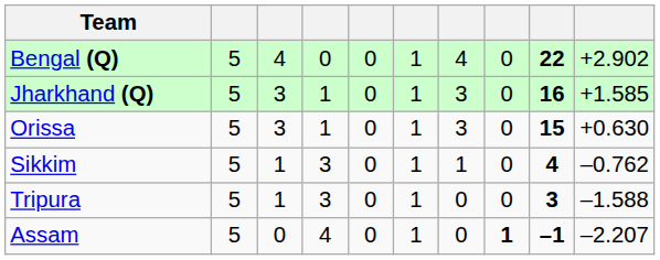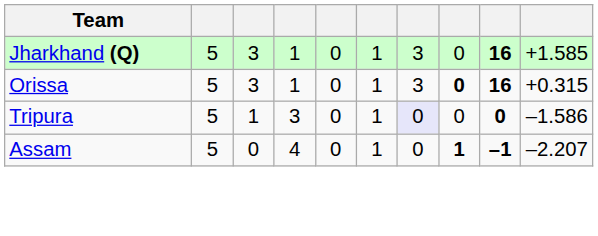 <table class="wikitable" style="text-align:center">
 <tr>
 <th style="width:140px;">Team</th>
 <th style="width:25px;"></th>
 <th style="width:25px;"></th>
 <th style="width:25px;"></th>
 <th style="width:25px;"></th>
 <th style="width:25px;"></th>
 <th style="width:25px;"></th>
 <th style="width:25px;"></th>
 <th style="width:25px;"></th>
 <th style="width:40px;"></th>
-</tr>
-<tr style="background:#cfc;">
-<td style="text-align:left"><a href='#'>Bengal</a> <strong>(Q)</strong></td>
-<td>5</td>
-<td>4</td>
-<td>0</td>
-<td>0</td>
-<td>1</td>
-<td>4</td>
-<td>0</td>
-<td><strong>22</strong></td>
-<td>+2.902</td>
 </tr>
 <tr style="background:#cfc;">
 <td style="text-align:left"><a href='#'>Jharkhand</a> <strong>(Q)</strong></td>
 <td>5</td>
 <td>3</td>
 <td>1</td>
 <td>0</td>
 <td>1</td>
 <td>3</td>
 <td>0</td>
 <td><strong>16</strong></td>
 <td>+1.585</td>
 </tr>
 <tr>
 <td style="text-align:left"><a href='#'>Orissa</a></td>
 <td>5</td>
 <td>3</td>
 <td>1</td>
 <td>0</td>
 <td>1</td>
 <td>3</td>
-<td>0</td>
-<td><strong>15</strong></td>
-<td>+0.630</td>
-</tr>
-<tr>
-<td style="text-align:left"><a href='#'>Sikkim</a></td>
-<td>5</td>
-<td>1</td>
-<td>3</td>
-<td>0</td>
-<td>1</td>
-<td>1</td>
-<td>0</td>
-<td><strong>4</strong></td>
-<td>–0.762</td>
+<td><strong>0</strong></td>
+<td><strong>16</strong></td>
+<td>+0.315</td>
 </tr>
 <tr>
 <td style="text-align:left"><a href='#'>Tripura</a></td>
 <td>5</td>
 <td>1</td>
 <td>3</td>
 <td>0</td>
 <td>1</td>
+<td style="background: lavender;">0</td>
 <td>0</td>
-<td>0</td>
-<td><strong>3</strong></td>
-<td>–1.588</td>
+<td><strong>0</strong></td>
+<td>–1.586</td>
 </tr>
 <tr>
 <td style="text-align:left"><a href='#'>Assam</a></td>
 <td>5</td>
 <td>0</td>
 <td>4</td>
 <td>0</td>
 <td>1</td>
 <td>0</td>
 <td><strong>1</strong></td>
 <td><strong>–1</strong></td>
 <td>–2.207</td>
 </tr>
 </table>
